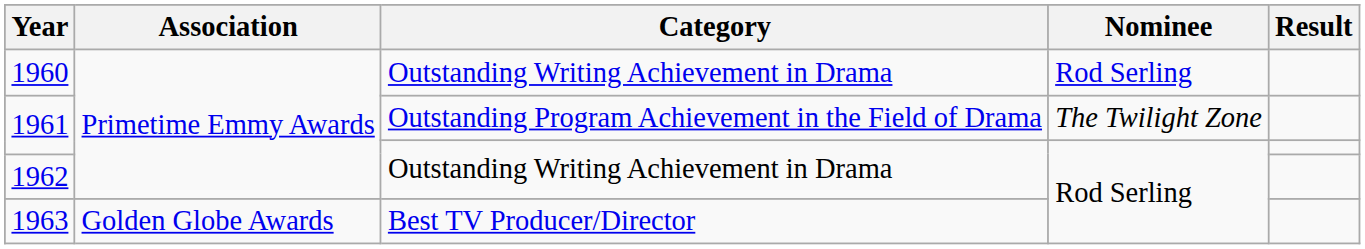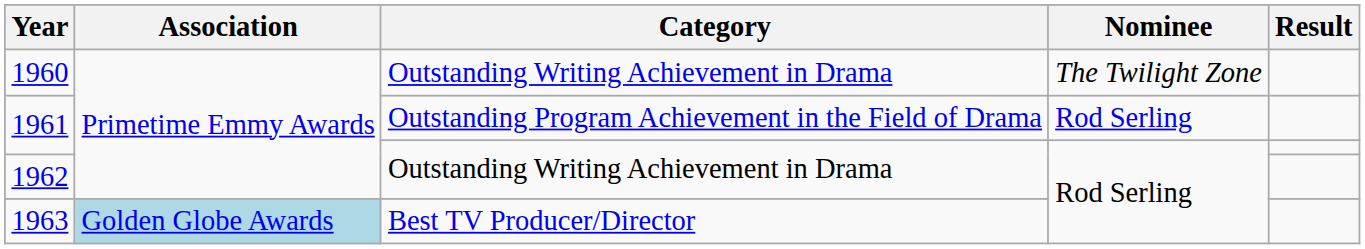 <table class="wikitable sortable">
 <tr>
 <th>Year</th>
 <th>Association</th>
 <th>Category</th>
 <th>Nominee</th>
 <th>Result</th>
 </tr>
 <tr>
 <td><a href='#'>1960</a></td>
 <td rowspan="4"><a href='#'>Primetime Emmy Awards</a></td>
 <td><a href='#'>Outstanding Writing Achievement in Drama</a></td>
-<td><a href='#'>Rod Serling</a></td>
+<td><em>The Twilight Zone</em></td>
 <td></td>
 </tr>
 <tr>
 <td rowspan=2><a href='#'>1961</a></td>
 <td><a href='#'>Outstanding Program Achievement in the Field of Drama</a></td>
-<td><em>The Twilight Zone</em></td>
+<td><a href='#'>Rod Serling</a></td>
 <td></td>
 </tr>
 <tr>
 <td rowspan="2">Outstanding Writing Achievement in Drama</td>
 <td rowspan="3">Rod Serling</td>
 <td></td>
 </tr>
 <tr>
 <td><a href='#'>1962</a></td>
 <td></td>
 </tr>
 <tr>
 <td><a href='#'>1963</a></td>
-<td><a href='#'>Golden Globe Awards</a></td>
+<td style="background: lightblue;"><a href='#'>Golden Globe Awards</a></td>
 <td><a href='#'>Best TV Producer/Director</a></td>
 <td></td>
 </tr>
 </table>
